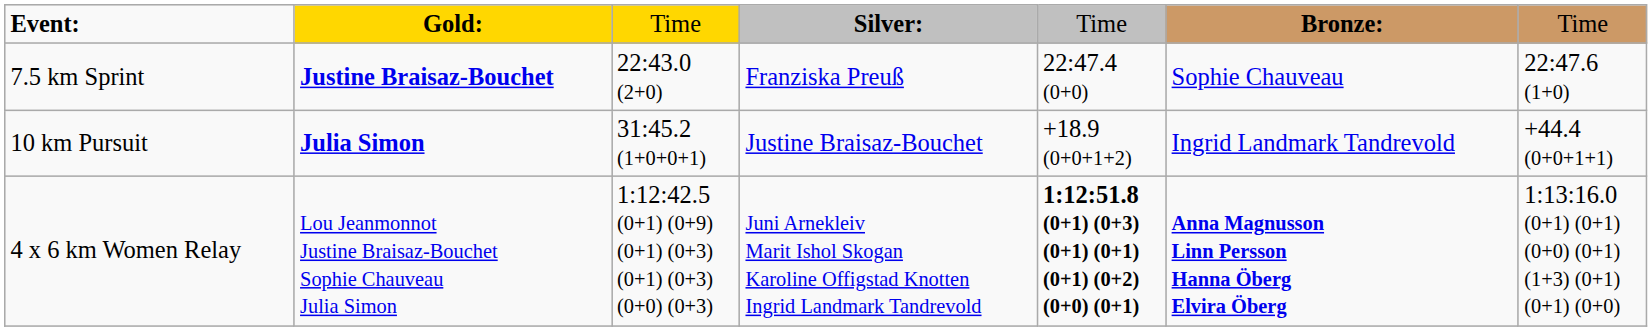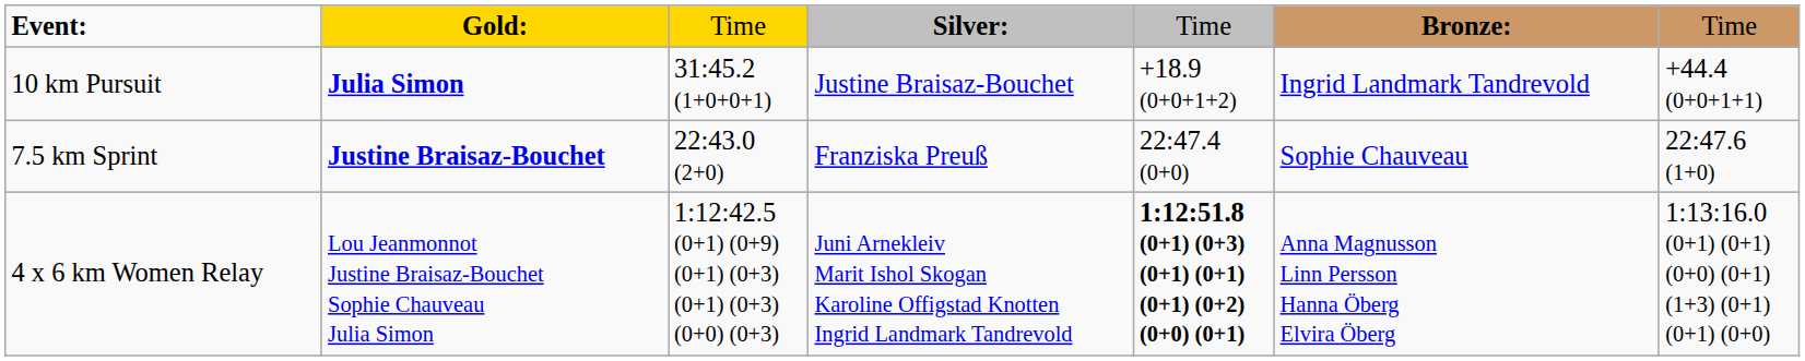 <table class="wikitable" width=85%>
 <tr>
 <td><strong>Event:</strong></td>
 <td style="text-align:center;background-color:gold;"><strong>Gold:</strong></td>
 <td style="text-align:center;background-color:gold;">Time</td>
 <td style="text-align:center;background-color:silver;"><strong>Silver:</strong></td>
 <td style="text-align:center;background-color:silver;">Time</td>
 <td style="text-align:center;background-color:#CC9966;"><strong>Bronze:</strong></td>
 <td style="text-align:center;background-color:#CC9966;">Time</td>
 </tr>
 <tr>
+<td>10 km Pursuit</td>
+<td><strong><a href='#'>Julia Simon</a></strong><br><small></small></td>
+<td>31:45.2<br><small>(1+0+0+1)</small></td>
+<td><a href='#'>Justine Braisaz-Bouchet</a><br><small></small></td>
+<td>+18.9<br><small>(0+0+1+2)</small></td>
+<td><a href='#'>Ingrid Landmark Tandrevold</a><br><small></small></td>
+<td>+44.4<br><small>(0+0+1+1)</small></td>
+</tr>
+<tr>
 <td>7.5 km Sprint</td>
 <td><strong><a href='#'>Justine Braisaz-Bouchet</a></strong><br><small></small></td>
 <td>22:43.0<br><small>(2+0)</small></td>
 <td><a href='#'>Franziska Preuß</a><br><small></small></td>
 <td>22:47.4<br><small>(0+0)</small></td>
 <td><a href='#'>Sophie Chauveau</a><br><small></small></td>
 <td>22:47.6<br><small>(1+0)</small></td>
 </tr>
 <tr>
-<td>10 km Pursuit</td>
-<td><strong><a href='#'>Julia Simon</a></strong><br><small></small></td>
-<td>31:45.2<br><small>(1+0+0+1)</small></td>
-<td><a href='#'>Justine Braisaz-Bouchet</a><br><small></small></td>
-<td>+18.9<br><small>(0+0+1+2)</small></td>
-<td><a href='#'>Ingrid Landmark Tandrevold</a><br><small></small></td>
-<td>+44.4<br><small>(0+0+1+1)</small></td>
-</tr>
-<tr>
 <td>4 x 6 km Women Relay</td>
 <td><strong></strong><br><small><a href='#'>Lou Jeanmonnot</a><br><a href='#'>Justine Braisaz-Bouchet</a><br><a href='#'>Sophie Chauveau</a><br><a href='#'>Julia Simon</a></small></td>
 <td>1:12:42.5<br><small>(0+1) (0+9)<br>(0+1) (0+3)<br>(0+1) (0+3)<br>(0+0) (0+3)<br></small></td>
 <td><br><small><a href='#'>Juni Arnekleiv</a><br><a href='#'>Marit Ishol Skogan</a><br><a href='#'>Karoline Offigstad Knotten</a><br><a href='#'>Ingrid Landmark Tandrevold</a></small></td>
 <td><strong>1:12:51.8<br><small>(0+1) (0+3)<br>(0+1) (0+1)<br>(0+1) (0+2)<br>(0+0) (0+1)<br></small></strong></td>
-<td><strong><br><small><a href='#'>Anna Magnusson</a><br><a href='#'>Linn Persson</a><br><a href='#'>Hanna Öberg</a><br><a href='#'>Elvira Öberg</a></small></strong></td>
+<td><br><small><a href='#'>Anna Magnusson</a><br><a href='#'>Linn Persson</a><br><a href='#'>Hanna Öberg</a><br><a href='#'>Elvira Öberg</a></small></td>
 <td>1:13:16.0<br><small>(0+1) (0+1)<br>(0+0) (0+1)<br>(1+3) (0+1)<br>(0+1) (0+0)</small></td>
 </tr>
 </table>
